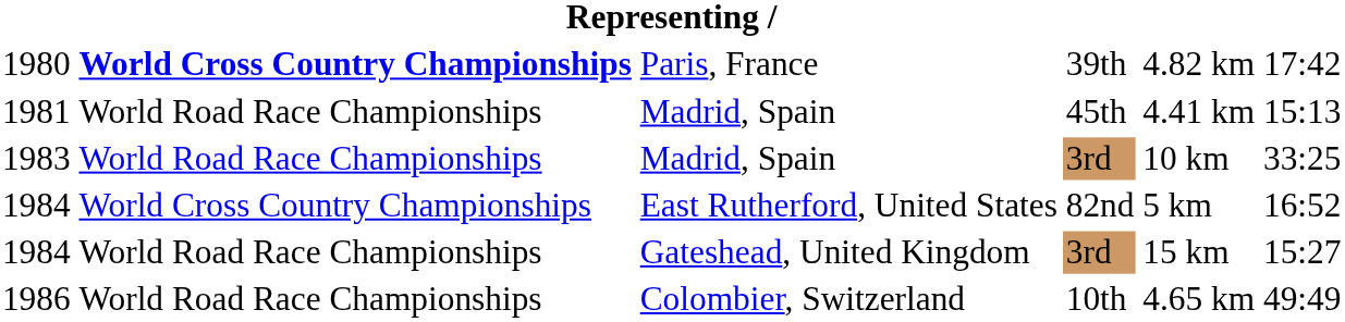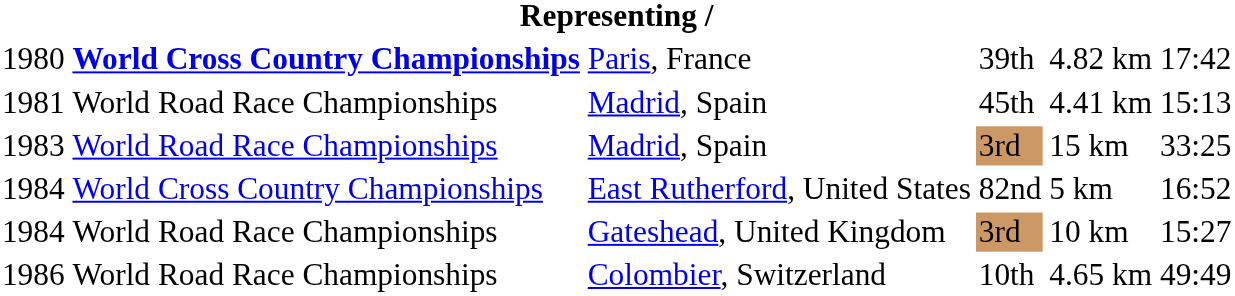 <table>
 <tr>
 <th colspan=6>Representing  / </th>
 </tr>
 <tr>
 <td>1980</td>
 <td><strong><a href='#'>World Cross Country Championships</a></strong></td>
 <td><a href='#'>Paris</a>, France</td>
 <td>39th</td>
 <td>4.82 km</td>
 <td>17:42</td>
 </tr>
 <tr>
 <td>1981</td>
 <td>World Road Race Championships</td>
 <td><a href='#'>Madrid</a>, Spain</td>
 <td>45th</td>
 <td>4.41 km</td>
 <td>15:13</td>
 </tr>
 <tr>
 <td>1983</td>
 <td><a href='#'>World Road Race Championships</a></td>
 <td><a href='#'>Madrid</a>, Spain</td>
 <td bgcolor=cc9966>3rd</td>
-<td>10 km</td>
+<td>15 km</td>
 <td>33:25</td>
 </tr>
 <tr>
 <td>1984</td>
 <td><a href='#'>World Cross Country Championships</a></td>
 <td><a href='#'>East Rutherford</a>, United States</td>
 <td>82nd</td>
 <td>5 km</td>
 <td>16:52</td>
 </tr>
 <tr>
 <td>1984</td>
 <td>World Road Race Championships</td>
 <td><a href='#'>Gateshead</a>, United Kingdom</td>
 <td bgcolor=cc9966>3rd</td>
-<td>15 km</td>
+<td>10 km</td>
 <td>15:27</td>
 </tr>
 <tr>
 <td>1986</td>
 <td>World Road Race Championships</td>
 <td><a href='#'>Colombier</a>, Switzerland</td>
 <td>10th</td>
 <td>4.65 km</td>
 <td>49:49</td>
 </tr>
 </table>
